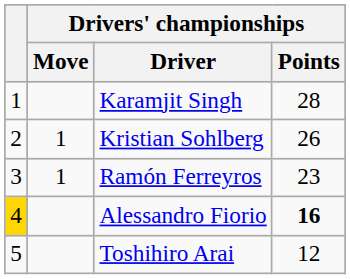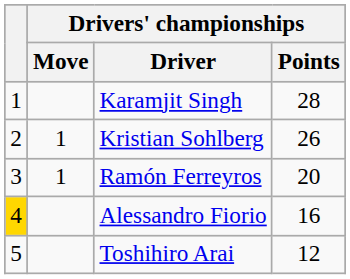 <table class="wikitable" style="font-size:85%;">
 <tr>
 <th rowspan="2"></th>
 <th colspan="3" nowrap>Drivers' championships</th>
 </tr>
 <tr>
 <th>Move</th>
 <th>Driver</th>
 <th>Points</th>
 </tr>
 <tr>
 <td align="center">1</td>
 <td align="center"></td>
 <td> <a href='#'>Karamjit Singh</a></td>
 <td align="center">28</td>
 </tr>
 <tr>
 <td align="center">2</td>
 <td align="center"> 1</td>
 <td> <a href='#'>Kristian Sohlberg</a></td>
 <td align="center">26</td>
 </tr>
 <tr>
 <td align="center">3</td>
 <td align="center"> 1</td>
 <td> <a href='#'>Ramón Ferreyros</a></td>
-<td align="center">23</td>
+<td align="center">20</td>
 </tr>
 <tr>
 <td align="center" style="background: gold;">4</td>
 <td align="center"></td>
 <td> <a href='#'>Alessandro Fiorio</a></td>
-<td align="center"><strong>16</strong></td>
+<td align="center">16</td>
 </tr>
 <tr>
 <td align="center">5</td>
 <td align="center"></td>
 <td> <a href='#'>Toshihiro Arai</a></td>
 <td align="center">12</td>
 </tr>
 </table>
